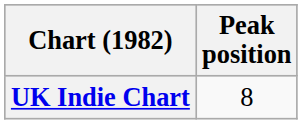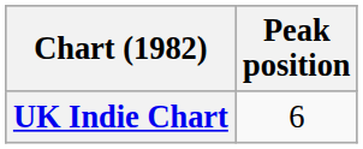 <table class="wikitable plainrowheaders">
 <tr>
 <th>Chart (1982)</th>
 <th>Peak<br>position</th>
 </tr>
 <tr>
 <th scope="row"><a href='#'>UK Indie Chart</a></th>
-<td style="text-align:center;">8</td>
+<td style="text-align:center;">6</td>
 </tr>
 </table>
